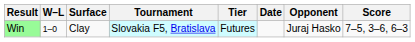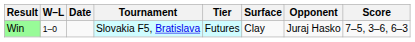 <table class="sortable wikitable">
 <tr>
 <th>Result</th>
 <th class=unsortable>W–L</th>
-<th>Surface</th>
+<th>Date</th>
 <th>Tournament</th>
 <th>Tier</th>
-<th>Date</th>
+<th>Surface</th>
 <th>Opponent</th>
 <th class=unsortable>Score</th>
 </tr>
 <tr>
 <td bgcolor=98FB98>Win</td>
 <td><small>1–0</small></td>
-<td>Clay</td>
+<td></td>
 <td style=background:#cffcff>Slovakia F5, <a href='#'>Bratislava</a></td>
 <td style=background:#cffcff>Futures</td>
-<td></td>
+<td>Clay</td>
 <td> Juraj Hasko</td>
 <td>7–5, 3–6, 6–3</td>
 </tr>
 </table>
